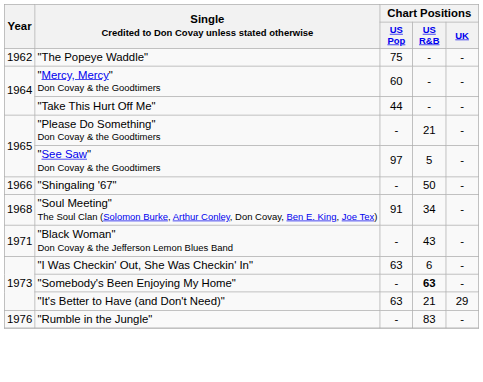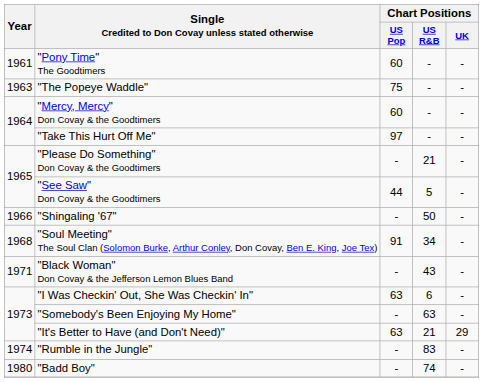 <table class="wikitable" style="text-align:center;">
 <tr>
 <th rowspan="2">Year</th>
 <th rowspan="2">Single<br><small>Credited to Don Covay unless stated otherwise</small></th>
 <th colspan="3">Chart Positions</th>
 </tr>
 <tr style="font-size:smaller;">
 <th width="40"><a href='#'>US Pop</a></th>
 <th width="40"><a href='#'>US<br>R&B</a></th>
 <th width="40"><a href='#'>UK</a></th>
 </tr>
 <tr>
-<td rowspan="1">1962</td>
+<td rowspan="1">1961</td>
+<td align="left">"<a href='#'>Pony Time</a>"<br><small>The Goodtimers</small></td>
+<td>60</td>
+<td>-</td>
+<td>-</td>
+</tr>
+<tr>
+<td rowspan="1">1963</td>
 <td align="left">"The Popeye Waddle"</td>
 <td>75</td>
 <td>-</td>
 <td>-</td>
 </tr>
 <tr>
 <td rowspan="2">1964</td>
 <td align="left">"<a href='#'>Mercy, Mercy</a>"<br><small>Don Covay & the Goodtimers</small></td>
 <td>60</td>
 <td>-</td>
 <td>-</td>
 </tr>
 <tr>
 <td align="left">"Take This Hurt Off Me"</td>
-<td>44</td>
+<td>97</td>
 <td>-</td>
 <td>-</td>
 </tr>
 <tr>
 <td rowspan="2">1965</td>
 <td align="left">"Please Do Something"<br><small>Don Covay & the Goodtimers</small></td>
 <td>-</td>
 <td>21</td>
 <td>-</td>
 </tr>
 <tr>
 <td align="left">"<a href='#'>See Saw</a>"<br><small>Don Covay & the Goodtimers</small></td>
-<td>97</td>
+<td>44</td>
 <td>5</td>
 <td>-</td>
 </tr>
 <tr>
 <td rowspan="1">1966</td>
 <td align="left">"Shingaling '67"</td>
 <td>-</td>
 <td>50</td>
 <td>-</td>
 </tr>
 <tr>
 <td rowspan="1">1968</td>
 <td align="left">"Soul Meeting"<br><small>The Soul Clan (<a href='#'>Solomon Burke</a>, <a href='#'>Arthur Conley</a>, Don Covay, <a href='#'>Ben E. King</a>, <a href='#'>Joe Tex</a>)</small></td>
 <td>91</td>
 <td>34</td>
 <td>-</td>
 </tr>
 <tr>
 <td rowspan="1">1971</td>
 <td align="left">"Black Woman"<br><small>Don Covay & the Jefferson Lemon Blues Band</small></td>
 <td>-</td>
 <td>43</td>
 <td>-</td>
 </tr>
 <tr>
 <td rowspan="3">1973</td>
 <td align="left">"I Was Checkin' Out, She Was Checkin' In"</td>
 <td>63</td>
 <td>6</td>
 <td>-</td>
 </tr>
 <tr>
 <td align="left">"Somebody's Been Enjoying My Home"</td>
 <td>-</td>
-<td><strong>63</strong></td>
+<td>63</td>
 <td>-</td>
 </tr>
 <tr>
 <td align="left">"It's Better to Have (and Don't Need)"</td>
 <td>63</td>
 <td>21</td>
 <td>29</td>
 </tr>
 <tr>
-<td rowspan="1">1976</td>
+<td rowspan="1">1974</td>
 <td align="left">"Rumble in the Jungle"</td>
 <td>-</td>
 <td>83</td>
 <td>-</td>
 </tr>
 <tr>
+<td rowspan="1">1980</td>
+<td align="left">"Badd Boy"</td>
+<td>-</td>
+<td>74</td>
+<td>-</td>
+</tr>
+<tr>
 </tr>
 </table>
